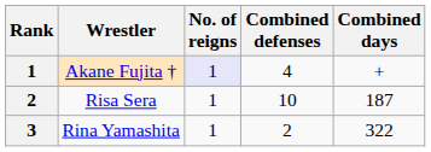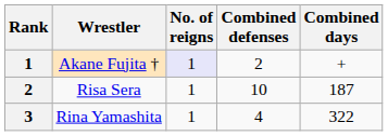 <table class="wikitable sortable" style="text-align: center">
 <tr>
 <th>Rank</th>
 <th>Wrestler</th>
 <th>No. of<br>reigns</th>
 <th>Combined<br>defenses</th>
 <th>Combined<br>days</th>
 </tr>
 <tr>
 <th>1</th>
 <td style="background:#ffe6bd;"><a href='#'>Akane Fujita</a> †</td>
 <td style="background: lavender;">1</td>
-<td>4</td>
+<td>2</td>
 <td>+</td>
 </tr>
 <tr>
 <th>2</th>
 <td><a href='#'>Risa Sera</a></td>
 <td>1</td>
 <td>10</td>
 <td>187</td>
 </tr>
 <tr>
 <th>3</th>
 <td><a href='#'>Rina Yamashita</a></td>
 <td>1</td>
-<td>2</td>
+<td>4</td>
 <td>322</td>
 </tr>
 </table>
